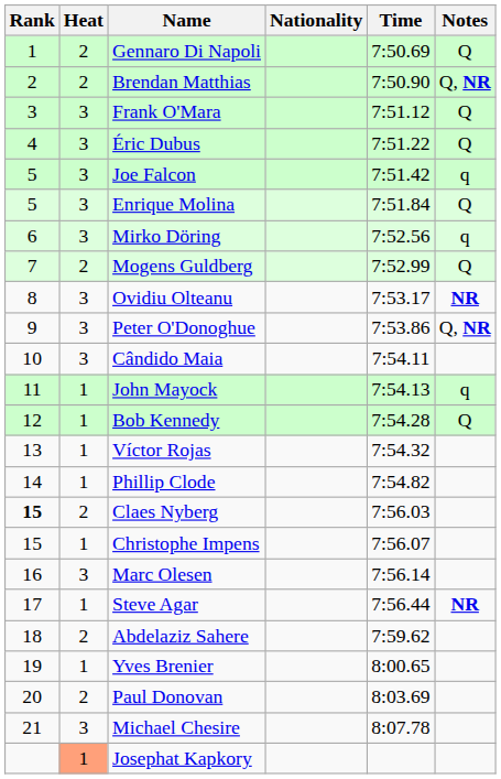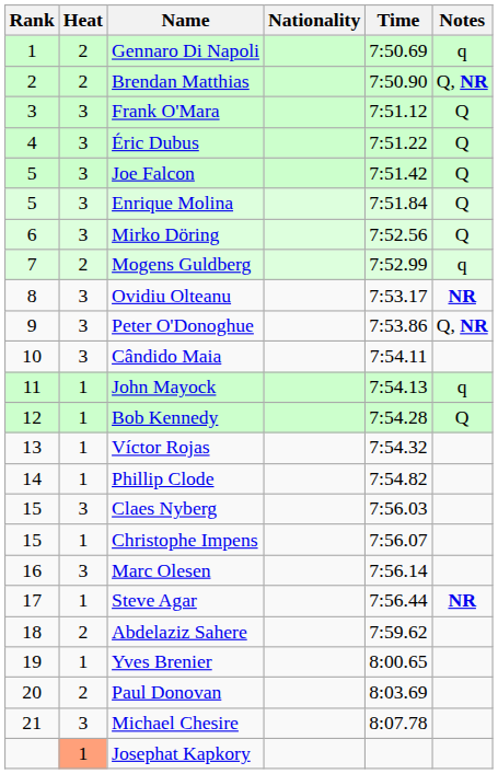 <table class="wikitable sortable" style="text-align:center">
 <tr>
 <th>Rank</th>
 <th>Heat</th>
 <th>Name</th>
 <th>Nationality</th>
 <th>Time</th>
 <th>Notes</th>
 </tr>
 <tr bgcolor=ccffcc>
 <td>1</td>
 <td>2</td>
 <td align="left"><a href='#'>Gennaro Di Napoli</a></td>
 <td align=left></td>
 <td>7:50.69</td>
-<td>Q</td>
+<td>q</td>
 </tr>
 <tr bgcolor=ccffcc>
 <td>2</td>
 <td>2</td>
 <td align="left"><a href='#'>Brendan Matthias</a></td>
 <td align=left></td>
 <td>7:50.90</td>
 <td>Q, <strong><a href='#'>NR</a></strong></td>
 </tr>
 <tr bgcolor=ccffcc>
 <td>3</td>
 <td>3</td>
 <td align="left"><a href='#'>Frank O'Mara</a></td>
 <td align=left></td>
 <td>7:51.12</td>
 <td>Q</td>
 </tr>
 <tr bgcolor=ccffcc>
 <td>4</td>
 <td>3</td>
 <td align="left"><a href='#'>Éric Dubus</a></td>
 <td align=left></td>
 <td>7:51.22</td>
 <td>Q</td>
 </tr>
 <tr bgcolor=ccffcc>
 <td>5</td>
 <td>3</td>
 <td align="left"><a href='#'>Joe Falcon</a></td>
 <td align=left></td>
 <td>7:51.42</td>
-<td>q</td>
+<td>Q</td>
 </tr>
 <tr bgcolor=ddffdd>
 <td>5</td>
 <td>3</td>
 <td align="left"><a href='#'>Enrique Molina</a></td>
 <td align=left></td>
 <td>7:51.84</td>
 <td>Q</td>
 </tr>
 <tr bgcolor=ddffdd>
 <td>6</td>
 <td>3</td>
 <td align="left"><a href='#'>Mirko Döring</a></td>
 <td align=left></td>
 <td>7:52.56</td>
-<td>q</td>
+<td>Q</td>
 </tr>
 <tr bgcolor=ddffdd>
 <td>7</td>
 <td>2</td>
 <td align="left"><a href='#'>Mogens Guldberg</a></td>
 <td align=left></td>
 <td>7:52.99</td>
-<td>Q</td>
+<td>q</td>
 </tr>
 <tr>
 <td>8</td>
 <td>3</td>
 <td align="left"><a href='#'>Ovidiu Olteanu</a></td>
 <td align=left></td>
 <td>7:53.17</td>
 <td><strong><a href='#'>NR</a></strong></td>
 </tr>
 <tr>
 <td>9</td>
 <td>3</td>
 <td align="left"><a href='#'>Peter O'Donoghue</a></td>
 <td align=left></td>
 <td>7:53.86</td>
 <td>Q, <strong><a href='#'>NR</a></strong></td>
 </tr>
 <tr>
 <td>10</td>
 <td>3</td>
 <td align="left"><a href='#'>Cândido Maia</a></td>
 <td align=left></td>
 <td>7:54.11</td>
 <td></td>
 </tr>
 <tr bgcolor=ccffcc>
 <td>11</td>
 <td>1</td>
 <td align="left"><a href='#'>John Mayock</a></td>
 <td align=left></td>
 <td>7:54.13</td>
 <td>q</td>
 </tr>
 <tr bgcolor=ccffcc>
 <td>12</td>
 <td>1</td>
 <td align="left"><a href='#'>Bob Kennedy</a></td>
 <td align=left></td>
 <td>7:54.28</td>
 <td>Q</td>
 </tr>
 <tr>
 <td>13</td>
 <td>1</td>
 <td align="left"><a href='#'>Víctor Rojas</a></td>
 <td align=left></td>
 <td>7:54.32</td>
 <td></td>
 </tr>
 <tr>
 <td>14</td>
 <td>1</td>
 <td align="left"><a href='#'>Phillip Clode</a></td>
 <td align=left></td>
 <td>7:54.82</td>
 <td></td>
 </tr>
 <tr>
-<td><strong>15</strong></td>
-<td>2</td>
+<td>15</td>
+<td>3</td>
 <td align="left"><a href='#'>Claes Nyberg</a></td>
 <td align=left></td>
 <td>7:56.03</td>
 <td></td>
 </tr>
 <tr>
 <td>15</td>
 <td>1</td>
 <td align="left"><a href='#'>Christophe Impens</a></td>
 <td align=left></td>
 <td>7:56.07</td>
 <td></td>
 </tr>
 <tr>
 <td>16</td>
 <td>3</td>
 <td align="left"><a href='#'>Marc Olesen</a></td>
 <td align=left></td>
 <td>7:56.14</td>
 <td></td>
 </tr>
 <tr>
 <td>17</td>
 <td>1</td>
 <td align="left"><a href='#'>Steve Agar</a></td>
 <td align=left></td>
 <td>7:56.44</td>
 <td><strong><a href='#'>NR</a></strong></td>
 </tr>
 <tr>
 <td>18</td>
 <td>2</td>
 <td align="left"><a href='#'>Abdelaziz Sahere</a></td>
 <td align=left></td>
 <td>7:59.62</td>
 <td></td>
 </tr>
 <tr>
 <td>19</td>
 <td>1</td>
 <td align="left"><a href='#'>Yves Brenier</a></td>
 <td align=left></td>
 <td>8:00.65</td>
 <td></td>
 </tr>
 <tr>
 <td>20</td>
 <td>2</td>
 <td align="left"><a href='#'>Paul Donovan</a></td>
 <td align=left></td>
 <td>8:03.69</td>
 <td></td>
 </tr>
 <tr>
 <td>21</td>
 <td>3</td>
 <td align="left"><a href='#'>Michael Chesire</a></td>
 <td align=left></td>
 <td>8:07.78</td>
 <td></td>
 </tr>
 <tr>
 <td></td>
 <td style="background: lightsalmon;">1</td>
 <td align="left"><a href='#'>Josephat Kapkory</a></td>
 <td align=left></td>
 <td></td>
 <td></td>
 </tr>
 </table>
